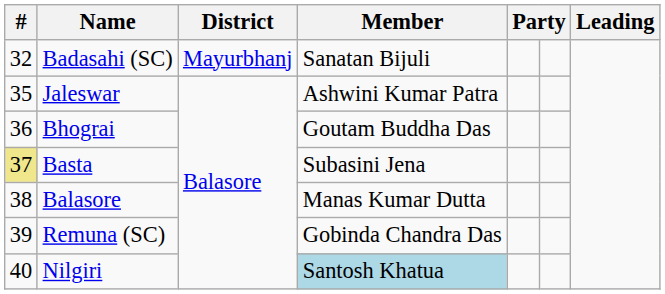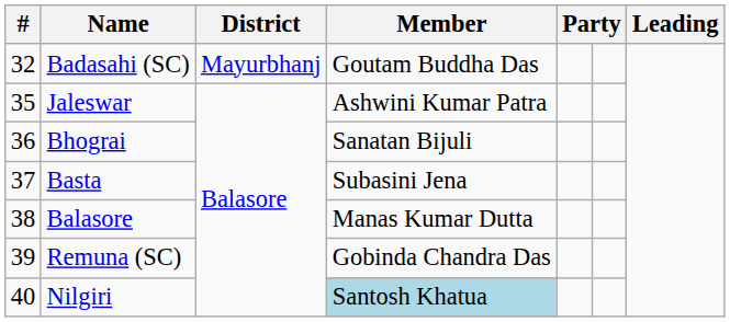 <table class="wikitable sortable">
 <tr>
 <th>#</th>
 <th>Name</th>
 <th>District</th>
 <th>Member</th>
 <th colspan="2">Party</th>
 <th colspan="2">Leading<br></th>
 </tr>
 <tr>
 <td>32</td>
 <td><a href='#'>Badasahi</a> (SC)</td>
 <td><a href='#'>Mayurbhanj</a></td>
-<td>Sanatan Bijuli</td>
+<td>Goutam Buddha Das</td>
 <td></td>
 <td></td>
 </tr>
 <tr>
 <td>35</td>
 <td><a href='#'>Jaleswar</a></td>
 <td rowspan="6"><a href='#'>Balasore</a></td>
 <td>Ashwini Kumar Patra</td>
 <td></td>
 <td></td>
 </tr>
 <tr>
 <td>36</td>
 <td><a href='#'>Bhograi</a></td>
-<td>Goutam Buddha Das</td>
+<td>Sanatan Bijuli</td>
 <td></td>
 <td></td>
 </tr>
 <tr>
-<td style="background: khaki;">37</td>
+<td>37</td>
 <td><a href='#'>Basta</a></td>
 <td>Subasini Jena</td>
 <td></td>
 <td></td>
 </tr>
 <tr>
 <td>38</td>
 <td><a href='#'>Balasore</a></td>
 <td>Manas Kumar Dutta</td>
 <td></td>
 <td></td>
 </tr>
 <tr>
 <td>39</td>
 <td><a href='#'>Remuna</a> (SC)</td>
 <td>Gobinda Chandra Das</td>
 <td></td>
 <td></td>
 </tr>
 <tr>
 <td>40</td>
 <td><a href='#'>Nilgiri</a></td>
 <td style="background: lightblue;">Santosh Khatua</td>
 <td></td>
 <td></td>
 </tr>
 </table>
